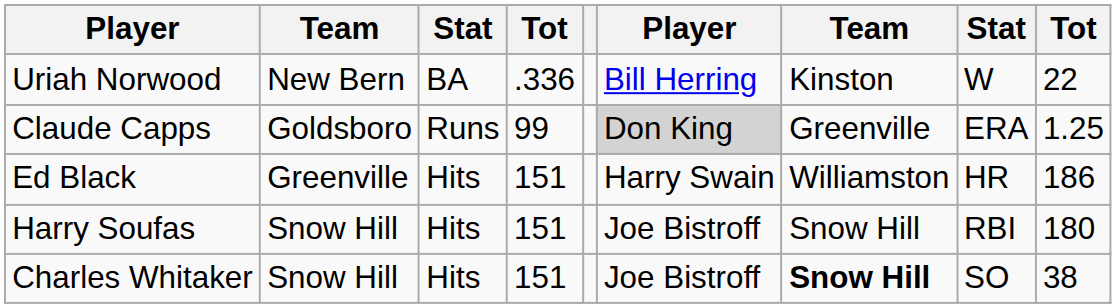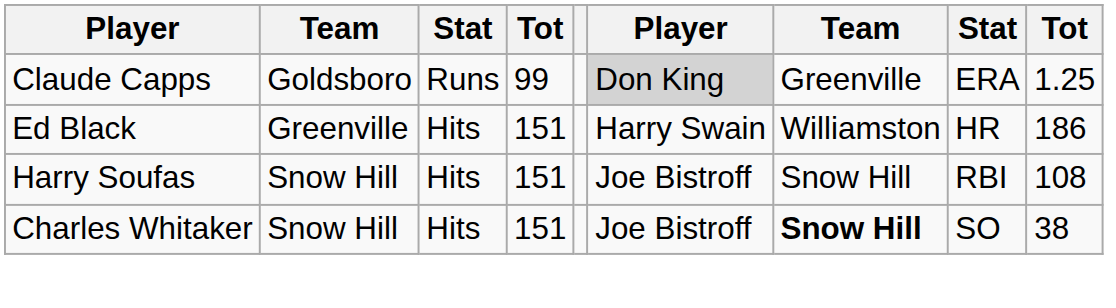 <table class="wikitable">
 <tr>
 <th>Player</th>
 <th>Team</th>
 <th>Stat</th>
 <th>Tot</th>
 <th></th>
 <th>Player</th>
 <th>Team</th>
 <th>Stat</th>
 <th>Tot</th>
-</tr>
-<tr>
-<td>Uriah Norwood</td>
-<td>New Bern</td>
-<td>BA</td>
-<td>.336</td>
-<td></td>
-<td><a href='#'>Bill Herring</a></td>
-<td>Kinston</td>
-<td>W</td>
-<td>22</td>
 </tr>
 <tr>
 <td>Claude Capps</td>
 <td>Goldsboro</td>
 <td>Runs</td>
 <td>99</td>
 <td></td>
 <td style="background: lightgrey;">Don King</td>
 <td>Greenville</td>
 <td>ERA</td>
 <td>1.25</td>
 </tr>
 <tr>
 <td>Ed Black</td>
 <td>Greenville</td>
 <td>Hits</td>
 <td>151</td>
 <td></td>
 <td>Harry Swain</td>
 <td>Williamston</td>
 <td>HR</td>
 <td>186</td>
 </tr>
 <tr>
 <td>Harry Soufas</td>
 <td>Snow Hill</td>
 <td>Hits</td>
 <td>151</td>
 <td></td>
 <td>Joe Bistroff</td>
 <td>Snow Hill</td>
 <td>RBI</td>
-<td>180</td>
+<td>108</td>
 </tr>
 <tr>
 <td>Charles Whitaker</td>
 <td>Snow Hill</td>
 <td>Hits</td>
 <td>151</td>
 <td></td>
 <td>Joe Bistroff</td>
 <td><strong>Snow Hill</strong></td>
 <td>SO</td>
 <td>38</td>
 </tr>
 </table>
